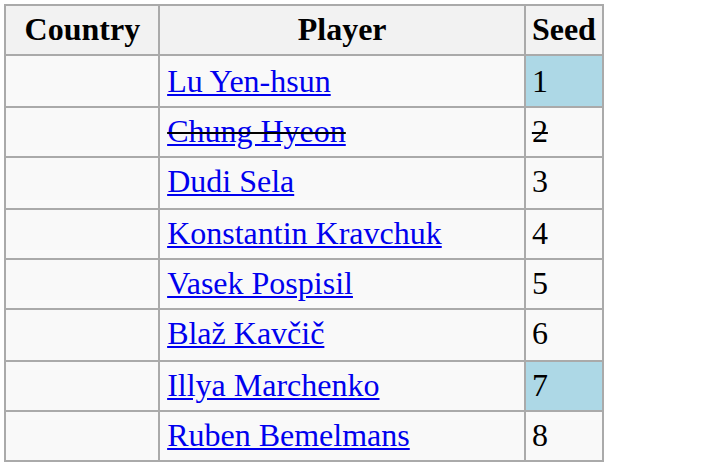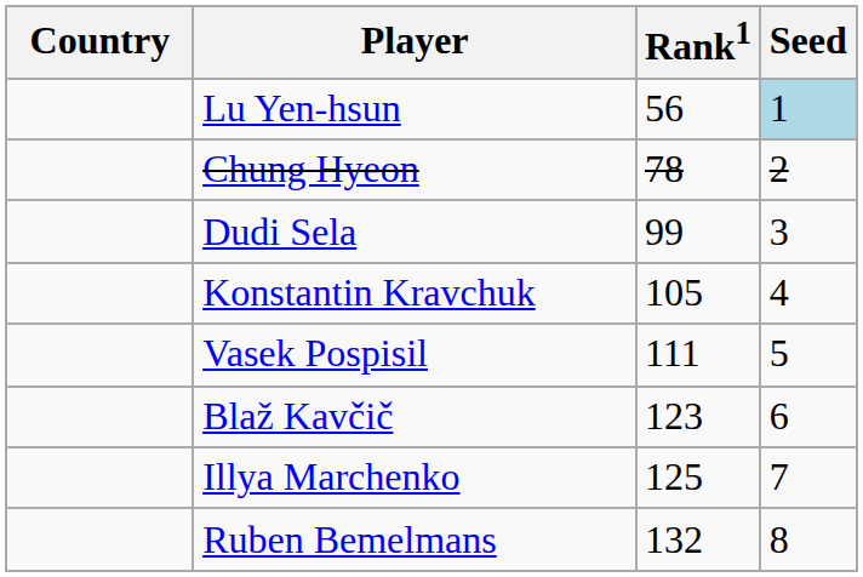 <table class="sortable wikitable">
 <tr>
 <th width="70">Country</th>
 <th width="175">Player</th>
+<th>Rank<sup>1</sup></th>
 <th>Seed</th>
 </tr>
 <tr>
 <td></td>
 <td><a href='#'>Lu Yen-hsun</a></td>
+<td>56</td>
 <td style="background: lightblue;">1</td>
 </tr>
 <tr>
 <td><s></s></td>
 <td><s><a href='#'>Chung Hyeon</a></s></td>
+<td><s>78</s></td>
 <td><s>2</s></td>
 </tr>
 <tr>
 <td></td>
 <td><a href='#'>Dudi Sela</a></td>
+<td>99</td>
 <td>3</td>
 </tr>
 <tr>
 <td></td>
 <td><a href='#'>Konstantin Kravchuk</a></td>
+<td>105</td>
 <td>4</td>
 </tr>
 <tr>
 <td></td>
 <td><a href='#'>Vasek Pospisil</a></td>
+<td>111</td>
 <td>5</td>
 </tr>
 <tr>
 <td></td>
 <td><a href='#'>Blaž Kavčič</a></td>
+<td>123</td>
 <td>6</td>
 </tr>
 <tr>
 <td></td>
 <td><a href='#'>Illya Marchenko</a></td>
-<td style="background: lightblue;">7</td>
+<td>125</td>
+<td>7</td>
 </tr>
 <tr>
 <td></td>
 <td><a href='#'>Ruben Bemelmans</a></td>
+<td>132</td>
 <td>8</td>
 </tr>
 </table>
